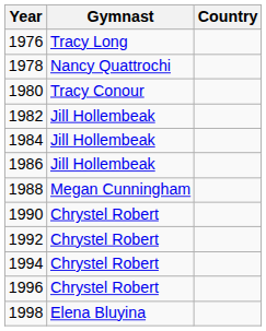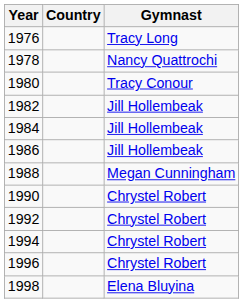 <table class="wikitable">
 <tr>
 <th>Year</th>
+<th>Country</th>
 <th>Gymnast</th>
-<th>Country</th>
 </tr>
 <tr>
 <td>1976</td>
+<td></td>
 <td><a href='#'>Tracy Long</a></td>
-<td></td>
 </tr>
 <tr>
 <td>1978</td>
+<td></td>
 <td><a href='#'>Nancy Quattrochi</a></td>
-<td></td>
 </tr>
 <tr>
 <td>1980</td>
+<td></td>
 <td><a href='#'>Tracy Conour</a></td>
-<td></td>
 </tr>
 <tr>
 <td>1982</td>
+<td></td>
 <td><a href='#'>Jill Hollembeak</a></td>
-<td></td>
 </tr>
 <tr>
 <td>1984</td>
+<td></td>
 <td><a href='#'>Jill Hollembeak</a></td>
-<td></td>
 </tr>
 <tr>
 <td>1986</td>
+<td></td>
 <td><a href='#'>Jill Hollembeak</a></td>
-<td></td>
 </tr>
 <tr>
 <td>1988</td>
+<td></td>
 <td><a href='#'>Megan Cunningham</a></td>
-<td></td>
 </tr>
 <tr>
 <td>1990</td>
+<td></td>
 <td><a href='#'>Chrystel Robert</a></td>
-<td></td>
 </tr>
 <tr>
 <td>1992</td>
+<td></td>
 <td><a href='#'>Chrystel Robert</a></td>
-<td></td>
 </tr>
 <tr>
 <td>1994</td>
+<td></td>
 <td><a href='#'>Chrystel Robert</a></td>
-<td></td>
 </tr>
 <tr>
 <td>1996</td>
+<td></td>
 <td><a href='#'>Chrystel Robert</a></td>
-<td></td>
 </tr>
 <tr>
 <td>1998</td>
+<td></td>
 <td><a href='#'>Elena Bluyina</a></td>
-<td></td>
 </tr>
 </table>
